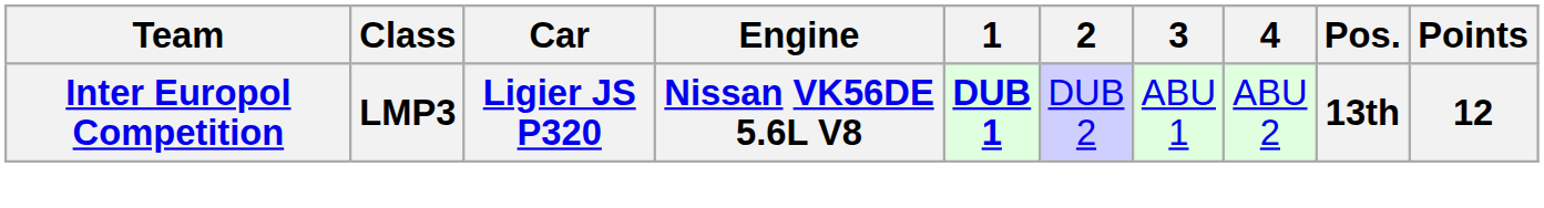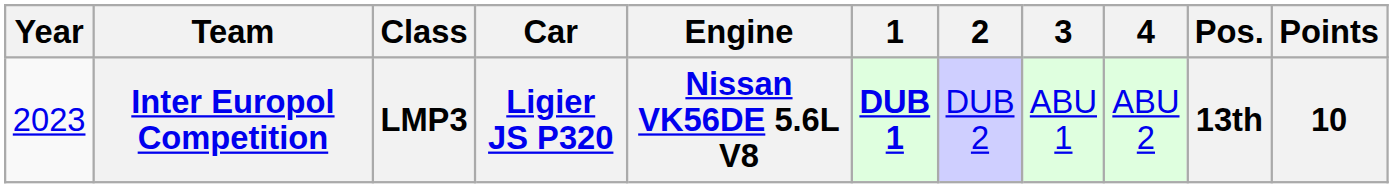 <table class="wikitable" style="text-align:center; font-size:90%">
 <tr>
+<th>Year</th>
 <th>Team</th>
 <th>Class</th>
 <th>Car</th>
 <th>Engine</th>
 <th>1</th>
 <th>2</th>
 <th>3</th>
 <th>4</th>
 <th>Pos.</th>
 <th>Points</th>
 </tr>
 <tr>
+<td><a href='#'>2023</a></td>
 <th><a href='#'>Inter Europol Competition</a></th>
 <th>LMP3</th>
 <th><a href='#'>Ligier JS P320</a></th>
 <th><a href='#'>Nissan</a> <a href='#'>VK56DE</a> 5.6L V8</th>
 <td style="background:#DFFFDF;"><strong><a href='#'>DUB<br>1</a><br></strong></td>
 <td style="background:#CFCFFF;"><a href='#'>DUB<br>2</a><br></td>
 <td style="background:#DFFFDF;"><a href='#'>ABU<br>1</a><br></td>
 <td style="background:#DFFFDF;"><a href='#'>ABU<br>2</a><br></td>
 <th>13th</th>
-<th>12</th>
+<th>10</th>
 </tr>
 </table>
